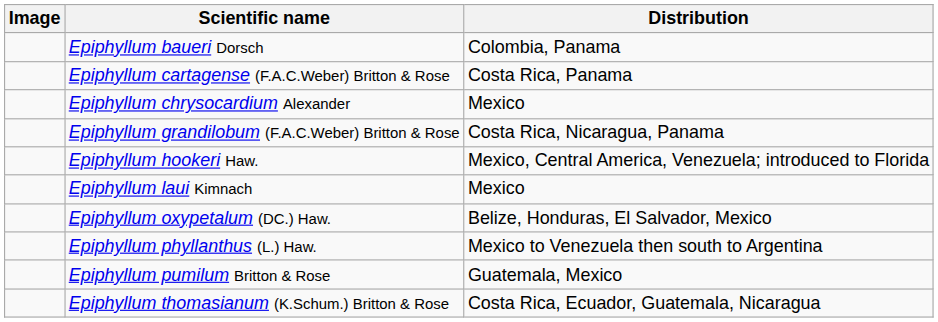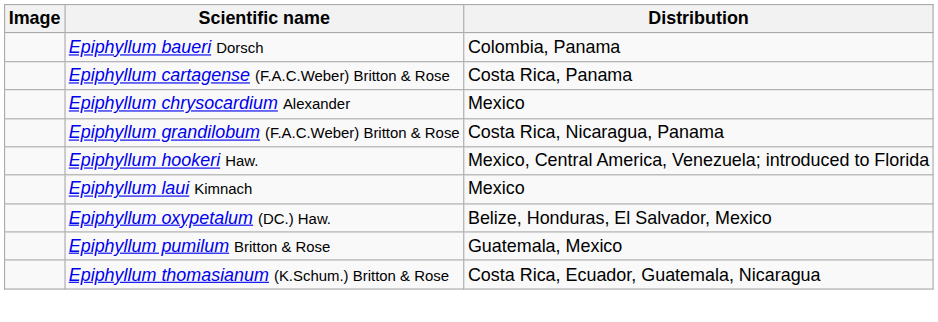 <table class="wikitable">
 <tr>
 <th>Image</th>
 <th>Scientific name</th>
 <th>Distribution</th>
 </tr>
 <tr>
 <td></td>
 <td><em><a href='#'>Epiphyllum baueri</a></em> <small>Dorsch</small></td>
 <td>Colombia, Panama</td>
 </tr>
 <tr>
 <td></td>
 <td><em><a href='#'>Epiphyllum cartagense</a></em> <small>(F.A.C.Weber) Britton & Rose</small></td>
 <td>Costa Rica, Panama</td>
 </tr>
 <tr>
 <td></td>
 <td><em><a href='#'>Epiphyllum chrysocardium</a></em> <small>Alexander</small></td>
 <td>Mexico</td>
 </tr>
 <tr>
 <td></td>
 <td><em><a href='#'>Epiphyllum grandilobum</a></em> <small>(F.A.C.Weber) Britton & Rose</small></td>
 <td>Costa Rica, Nicaragua, Panama</td>
 </tr>
 <tr>
 <td></td>
 <td><em><a href='#'>Epiphyllum hookeri</a></em> <small>Haw.</small></td>
 <td>Mexico, Central America, Venezuela; introduced to Florida</td>
 </tr>
 <tr>
 <td></td>
 <td><em><a href='#'>Epiphyllum laui</a></em> <small>Kimnach</small></td>
 <td>Mexico</td>
 </tr>
 <tr>
 <td></td>
 <td><em><a href='#'>Epiphyllum oxypetalum</a></em> <small>(DC.) Haw.</small></td>
 <td>Belize, Honduras, El Salvador, Mexico</td>
 </tr>
 <tr>
 <td></td>
-<td><em><a href='#'>Epiphyllum phyllanthus</a></em> <small>(L.) Haw.</small></td>
-<td>Mexico to Venezuela then south to Argentina</td>
-</tr>
-<tr>
-<td></td>
 <td><em><a href='#'>Epiphyllum pumilum</a></em> <small>Britton & Rose</small></td>
 <td>Guatemala, Mexico</td>
 </tr>
 <tr>
 <td></td>
 <td><em><a href='#'>Epiphyllum thomasianum</a></em> <small>(K.Schum.) Britton & Rose</small></td>
 <td>Costa Rica, Ecuador, Guatemala, Nicaragua</td>
 </tr>
 </table>
